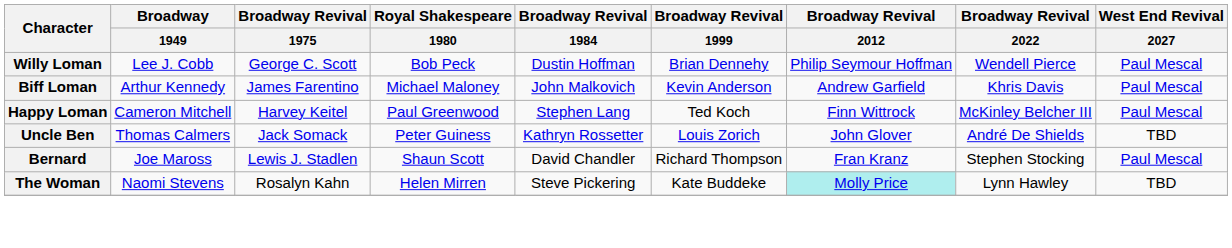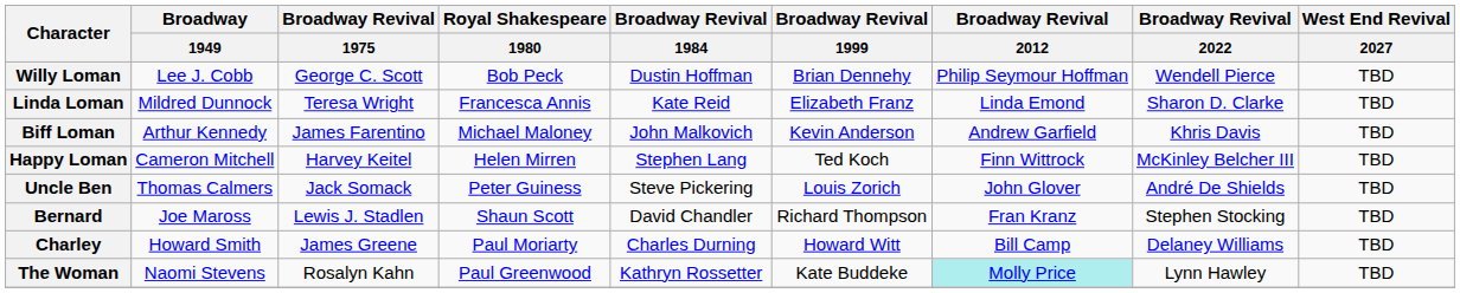 <table class="wikitable">
 <tr>
 <th rowspan="2">Character</th>
 <th>Broadway</th>
 <th>Broadway Revival</th>
 <th>Royal Shakespeare</th>
 <th>Broadway Revival</th>
 <th>Broadway Revival</th>
 <th>Broadway Revival</th>
 <th>Broadway Revival</th>
 <th>West End Revival</th>
 </tr>
 <tr>
 <th><small>1949</small></th>
 <th><small>1975</small></th>
 <th><small>1980</small></th>
 <th><small>1984</small></th>
 <th><small>1999</small></th>
 <th><small>2012</small></th>
 <th><small>2022</small></th>
 <th><small>2027</small></th>
 </tr>
 <tr>
 <th>Willy Loman</th>
 <td align="center" ,><a href='#'>Lee J. Cobb</a></td>
 <td align="center"><a href='#'>George C. Scott</a></td>
 <td align="center"><a href='#'>Bob Peck</a></td>
 <td align="center"><a href='#'>Dustin Hoffman</a></td>
 <td align="center"><a href='#'>Brian Dennehy</a></td>
 <td align="center"><a href='#'>Philip Seymour Hoffman</a></td>
 <td align="center"><a href='#'>Wendell Pierce</a></td>
-<td align="center"><a href='#'>Paul Mescal</a></td>
+<td align="center">TBD</td>
+</tr>
+<tr>
+<th>Linda Loman</th>
+<td align="center"><a href='#'>Mildred Dunnock</a></td>
+<td align="center"><a href='#'>Teresa Wright</a></td>
+<td align="center"><a href='#'>Francesca Annis</a></td>
+<td align="center"><a href='#'>Kate Reid</a></td>
+<td align="center"><a href='#'>Elizabeth Franz</a></td>
+<td align="center"><a href='#'>Linda Emond</a></td>
+<td align="center"><a href='#'>Sharon D. Clarke</a></td>
+<td align="center">TBD</td>
 </tr>
 <tr>
 <th>Biff Loman</th>
 <td align="center"><a href='#'>Arthur Kennedy</a></td>
 <td align="center"><a href='#'>James Farentino</a></td>
 <td align="center"><a href='#'>Michael Maloney</a></td>
 <td align="center"><a href='#'>John Malkovich</a></td>
 <td align="center"><a href='#'>Kevin Anderson</a></td>
 <td align="center"><a href='#'>Andrew Garfield</a></td>
 <td align="center"><a href='#'>Khris Davis</a></td>
-<td align="center"><a href='#'>Paul Mescal</a></td>
+<td align="center">TBD</td>
 </tr>
 <tr>
 <th>Happy Loman</th>
 <td align="center"><a href='#'>Cameron Mitchell</a></td>
 <td align="center"><a href='#'>Harvey Keitel</a></td>
-<td align="center"><a href='#'>Paul Greenwood</a></td>
+<td align="center"><a href='#'>Helen Mirren</a></td>
 <td align="center"><a href='#'>Stephen Lang</a></td>
 <td align="center">Ted Koch</td>
 <td align="center"><a href='#'>Finn Wittrock</a></td>
 <td align="center"><a href='#'>McKinley Belcher III</a></td>
-<td align="center"><a href='#'>Paul Mescal</a></td>
+<td align="center">TBD</td>
 </tr>
 <tr>
 <th>Uncle Ben</th>
 <td align="center"><a href='#'>Thomas Calmers</a></td>
 <td align="center"><a href='#'>Jack Somack</a></td>
 <td align="center"><a href='#'>Peter Guiness</a></td>
-<td align="center"><a href='#'>Kathryn Rossetter</a></td>
+<td align="center">Steve Pickering</td>
 <td align="center"><a href='#'>Louis Zorich</a></td>
 <td align="center"><a href='#'>John Glover</a></td>
 <td align="center"><a href='#'>André De Shields</a></td>
 <td align="center">TBD</td>
 </tr>
 <tr>
 <th>Bernard</th>
 <td align="center"><a href='#'>Joe Maross</a></td>
 <td align="center"><a href='#'>Lewis J. Stadlen</a></td>
 <td align="center"><a href='#'>Shaun Scott</a></td>
 <td align="center">David Chandler</td>
 <td align="center">Richard Thompson</td>
 <td align="center"><a href='#'>Fran Kranz</a></td>
 <td align="center">Stephen Stocking</td>
-<td align="center"><a href='#'>Paul Mescal</a></td>
+<td align="center">TBD</td>
+</tr>
+<tr>
+<th>Charley</th>
+<td align="center"><a href='#'>Howard Smith</a></td>
+<td align="center"><a href='#'>James Greene</a></td>
+<td align="center"><a href='#'>Paul Moriarty</a></td>
+<td align="center"><a href='#'>Charles Durning</a></td>
+<td align="center"><a href='#'>Howard Witt</a></td>
+<td align="center"><a href='#'>Bill Camp</a></td>
+<td align="center"><a href='#'>Delaney Williams</a></td>
+<td align="center">TBD</td>
 </tr>
 <tr>
 <th>The Woman</th>
 <td align="center"><a href='#'>Naomi Stevens</a></td>
 <td align="center">Rosalyn Kahn</td>
-<td align="center"><a href='#'>Helen Mirren</a></td>
-<td align="center">Steve Pickering</td>
+<td align="center"><a href='#'>Paul Greenwood</a></td>
+<td align="center"><a href='#'>Kathryn Rossetter</a></td>
 <td align="center">Kate Buddeke</td>
 <td align="center" style="background: paleturquoise;"><a href='#'>Molly Price</a></td>
 <td align="center">Lynn Hawley</td>
 <td align="center">TBD</td>
 </tr>
 <tr>
 </tr>
 </table>
